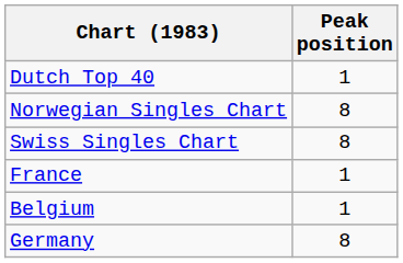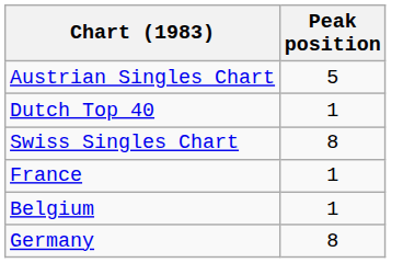 <table class="wikitable sortable">
 <tr>
 <th>Chart (1983)</th>
 <th>Peak<br>position</th>
 </tr>
 <tr>
+<td><a href='#'>Austrian Singles Chart</a></td>
+<td style="text-align:center;">5</td>
+</tr>
+<tr>
 <td><a href='#'>Dutch Top 40</a></td>
 <td style="text-align:center;">1</td>
-</tr>
-<tr>
-<td><a href='#'>Norwegian Singles Chart</a></td>
-<td style="text-align:center;">8</td>
 </tr>
 <tr>
 <td><a href='#'>Swiss Singles Chart</a></td>
 <td style="text-align:center;">8</td>
 </tr>
 <tr>
 <td><a href='#'>France</a></td>
 <td style="text-align:center;">1</td>
 </tr>
 <tr>
 <td><a href='#'>Belgium</a></td>
 <td style="text-align:center;">1</td>
 </tr>
 <tr>
 <td><a href='#'>Germany</a></td>
 <td style="text-align:center;">8</td>
 </tr>
 </table>
